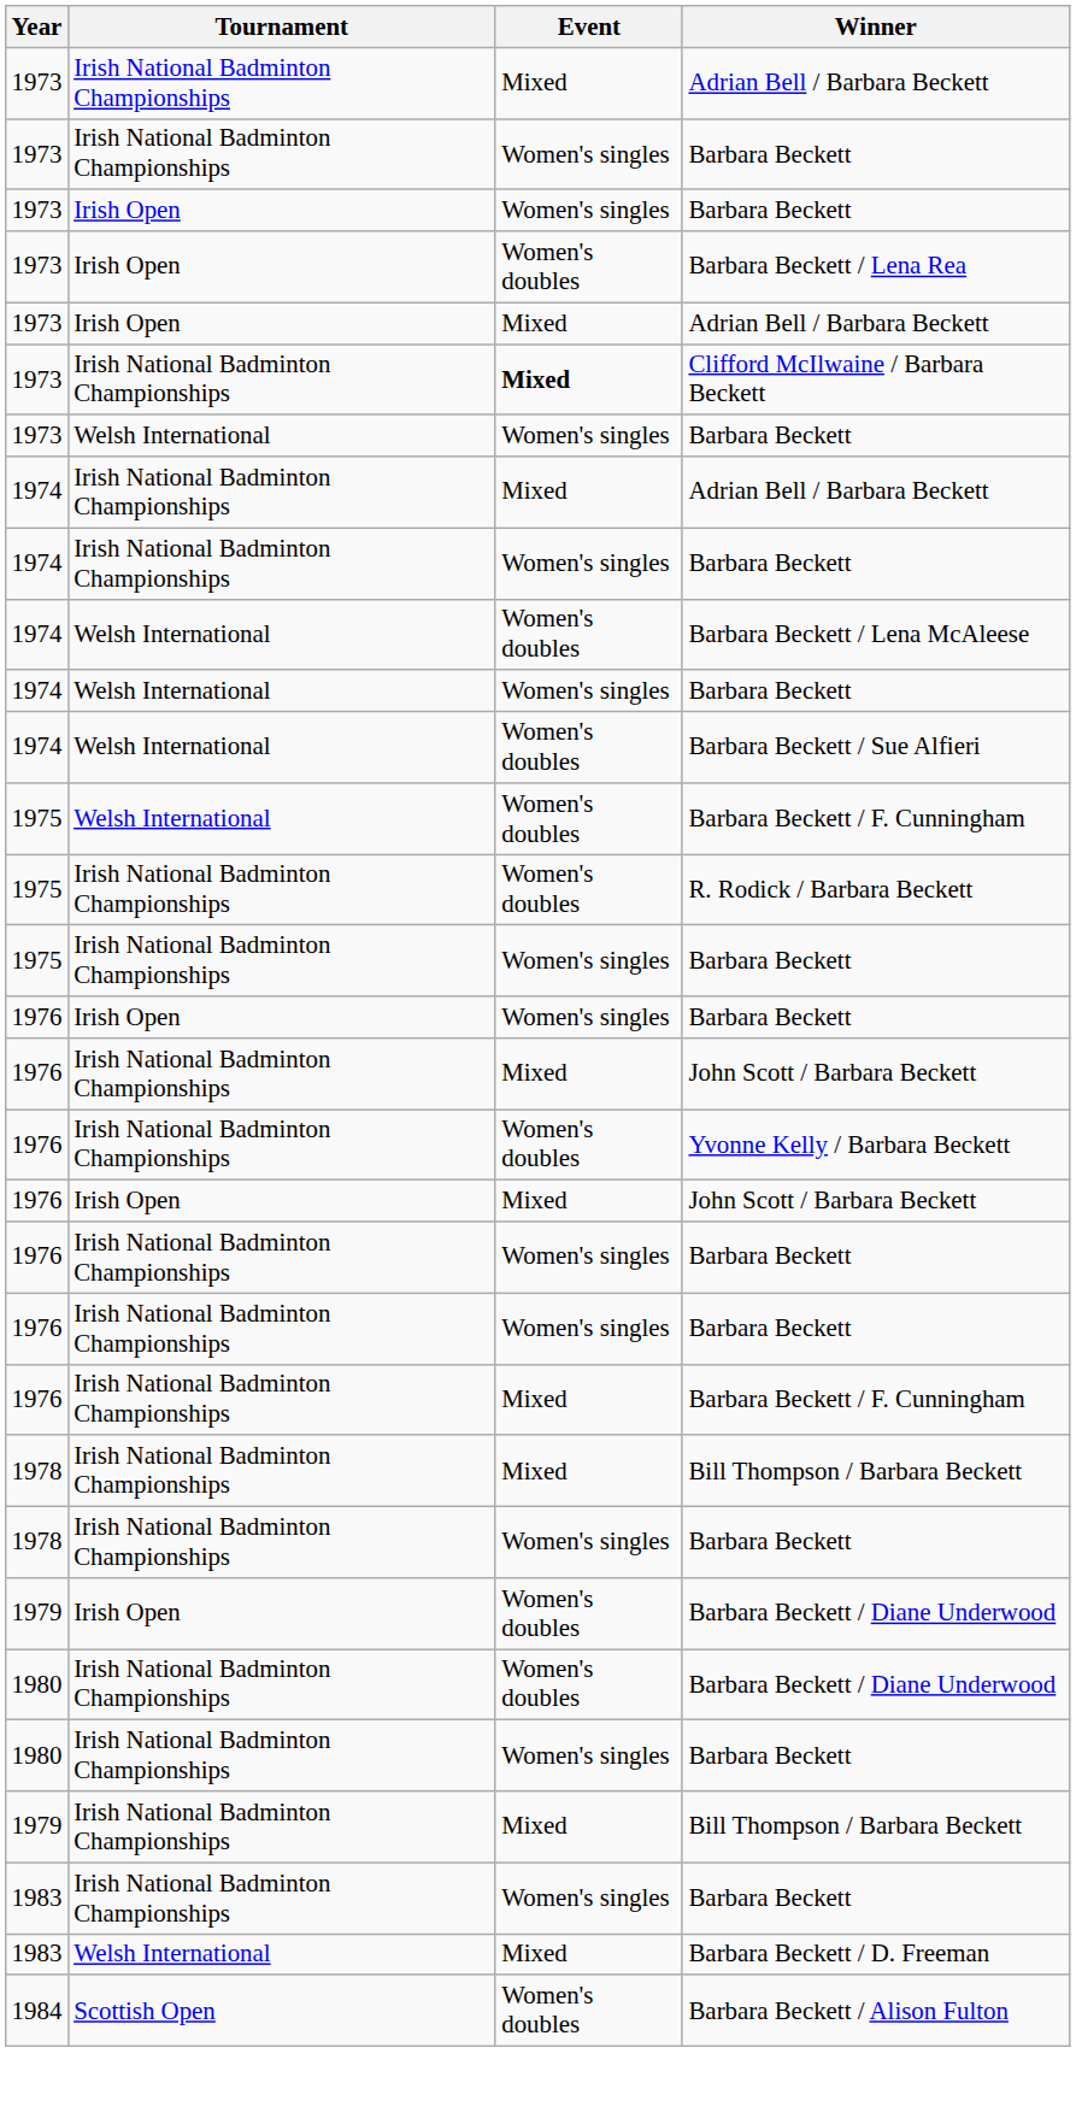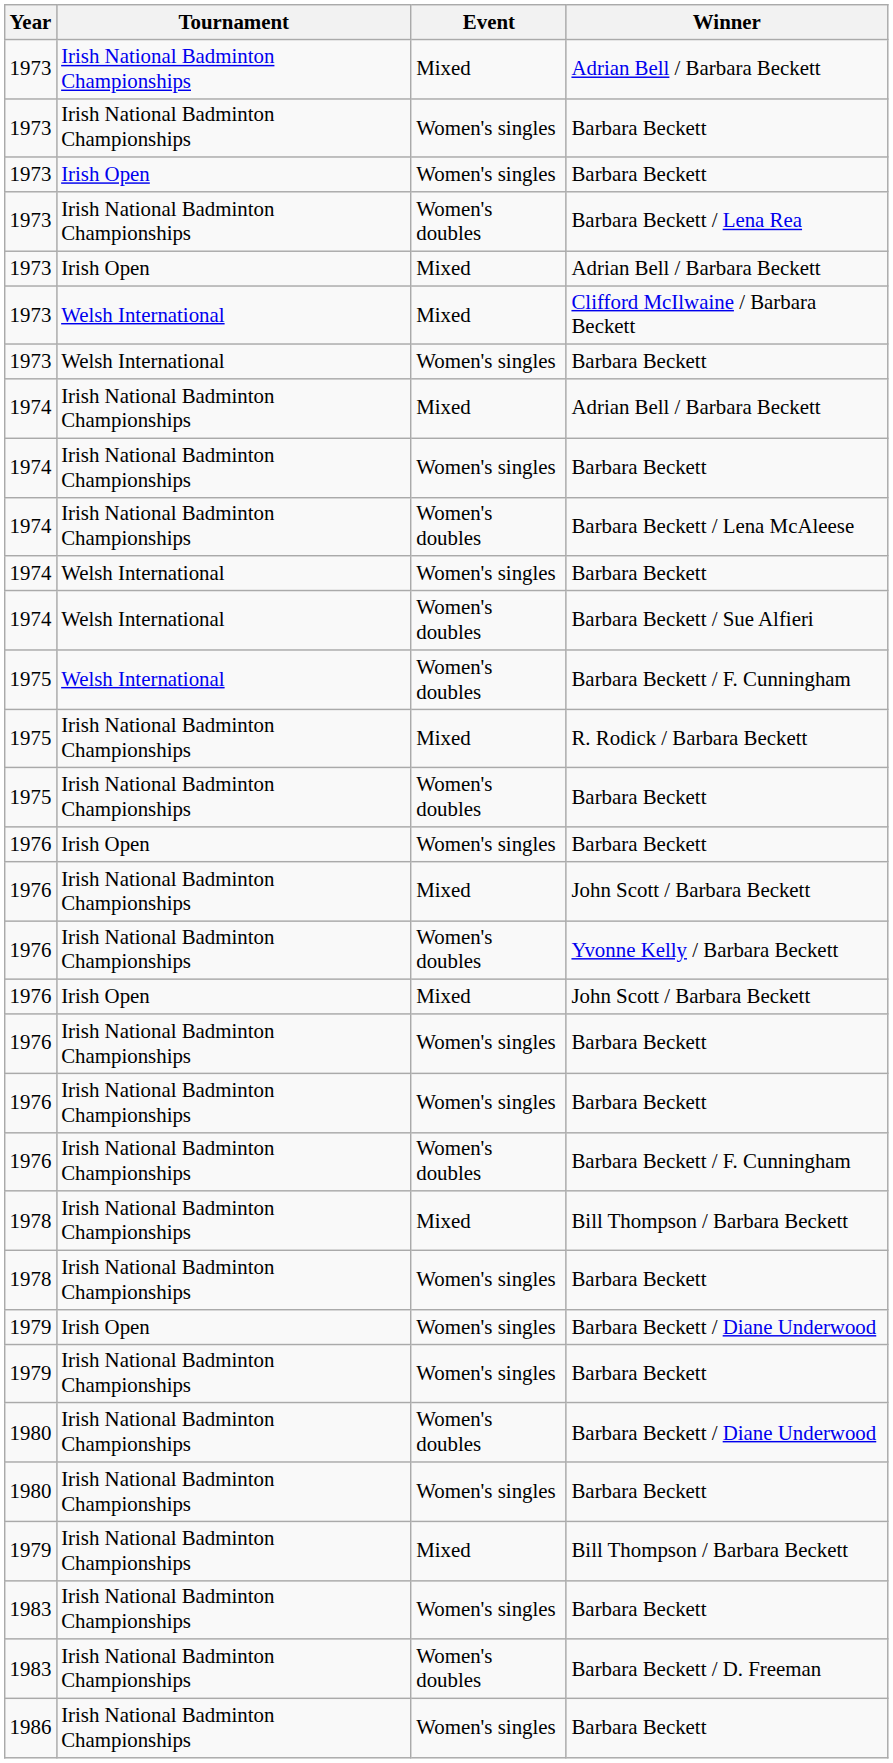 <table class=wikitable style=font-size:90%;>
 <tr>
 <th>Year</th>
 <th>Tournament</th>
 <th>Event</th>
 <th>Winner</th>
 </tr>
 <tr>
 <td>1973</td>
 <td><a href='#'>Irish National Badminton Championships</a></td>
 <td>Mixed</td>
 <td><a href='#'>Adrian Bell</a> / Barbara Beckett</td>
 </tr>
 <tr>
 <td>1973</td>
 <td>Irish National Badminton Championships</td>
 <td>Women's singles</td>
 <td>Barbara Beckett</td>
 </tr>
 <tr>
 <td>1973</td>
 <td><a href='#'>Irish Open</a></td>
 <td>Women's singles</td>
 <td>Barbara Beckett</td>
 </tr>
 <tr>
 <td>1973</td>
-<td>Irish Open</td>
+<td>Irish National Badminton Championships</td>
 <td>Women's doubles</td>
 <td>Barbara Beckett / <a href='#'>Lena Rea</a></td>
 </tr>
 <tr>
 <td>1973</td>
 <td>Irish Open</td>
 <td>Mixed</td>
 <td>Adrian Bell / Barbara Beckett</td>
 </tr>
 <tr>
 <td>1973</td>
-<td>Irish National Badminton Championships</td>
-<td><strong>Mixed</strong></td>
+<td><a href='#'>Welsh International</a></td>
+<td>Mixed</td>
 <td><a href='#'>Clifford McIlwaine</a> / Barbara Beckett</td>
 </tr>
 <tr>
 <td>1973</td>
 <td>Welsh International</td>
 <td>Women's singles</td>
 <td>Barbara Beckett</td>
 </tr>
 <tr>
 <td>1974</td>
 <td>Irish National Badminton Championships</td>
 <td>Mixed</td>
 <td>Adrian Bell / Barbara Beckett</td>
 </tr>
 <tr>
 <td>1974</td>
 <td>Irish National Badminton Championships</td>
 <td>Women's singles</td>
 <td>Barbara Beckett</td>
 </tr>
 <tr>
 <td>1974</td>
-<td>Welsh International</td>
+<td>Irish National Badminton Championships</td>
 <td>Women's doubles</td>
 <td>Barbara Beckett / Lena McAleese</td>
 </tr>
 <tr>
 <td>1974</td>
 <td>Welsh International</td>
 <td>Women's singles</td>
 <td>Barbara Beckett</td>
 </tr>
 <tr>
 <td>1974</td>
 <td>Welsh International</td>
 <td>Women's doubles</td>
 <td>Barbara Beckett / Sue Alfieri</td>
 </tr>
 <tr>
 <td>1975</td>
 <td><a href='#'>Welsh International</a></td>
 <td>Women's doubles</td>
 <td>Barbara Beckett / F. Cunningham</td>
 </tr>
 <tr>
 <td>1975</td>
 <td>Irish National Badminton Championships</td>
-<td>Women's doubles</td>
+<td>Mixed</td>
 <td>R. Rodick / Barbara Beckett</td>
 </tr>
 <tr>
 <td>1975</td>
 <td>Irish National Badminton Championships</td>
-<td>Women's singles</td>
+<td>Women's doubles</td>
 <td>Barbara Beckett</td>
 </tr>
 <tr>
 <td>1976</td>
 <td>Irish Open</td>
 <td>Women's singles</td>
 <td>Barbara Beckett</td>
 </tr>
 <tr>
 <td>1976</td>
 <td>Irish National Badminton Championships</td>
 <td>Mixed</td>
 <td>John Scott / Barbara Beckett</td>
 </tr>
 <tr>
 <td>1976</td>
 <td>Irish National Badminton Championships</td>
 <td>Women's doubles</td>
 <td><a href='#'>Yvonne Kelly</a> / Barbara Beckett</td>
 </tr>
 <tr>
 <td>1976</td>
 <td>Irish Open</td>
 <td>Mixed</td>
 <td>John Scott / Barbara Beckett</td>
 </tr>
 <tr>
 <td>1976</td>
 <td>Irish National Badminton Championships</td>
 <td>Women's singles</td>
 <td>Barbara Beckett</td>
 </tr>
 <tr>
 <td>1976</td>
 <td>Irish National Badminton Championships</td>
 <td>Women's singles</td>
 <td>Barbara Beckett</td>
 </tr>
 <tr>
 <td>1976</td>
 <td>Irish National Badminton Championships</td>
-<td>Mixed</td>
+<td>Women's doubles</td>
 <td>Barbara Beckett / F. Cunningham</td>
 </tr>
 <tr>
 <td>1978</td>
 <td>Irish National Badminton Championships</td>
 <td>Mixed</td>
 <td>Bill Thompson / Barbara Beckett</td>
 </tr>
 <tr>
 <td>1978</td>
 <td>Irish National Badminton Championships</td>
 <td>Women's singles</td>
 <td>Barbara Beckett</td>
 </tr>
 <tr>
 <td>1979</td>
 <td>Irish Open</td>
-<td>Women's doubles</td>
+<td>Women's singles</td>
 <td>Barbara Beckett / <a href='#'>Diane Underwood</a></td>
+</tr>
+<tr>
+<td>1979</td>
+<td>Irish National Badminton Championships</td>
+<td>Women's singles</td>
+<td>Barbara Beckett</td>
 </tr>
 <tr>
 <td>1980</td>
 <td>Irish National Badminton Championships</td>
 <td>Women's doubles</td>
 <td>Barbara Beckett / <a href='#'>Diane Underwood</a></td>
 </tr>
 <tr>
 <td>1980</td>
 <td>Irish National Badminton Championships</td>
 <td>Women's singles</td>
 <td>Barbara Beckett</td>
 </tr>
 <tr>
 <td>1979</td>
 <td>Irish National Badminton Championships</td>
 <td>Mixed</td>
 <td>Bill Thompson / Barbara Beckett</td>
 </tr>
 <tr>
 <td>1983</td>
 <td>Irish National Badminton Championships</td>
 <td>Women's singles</td>
 <td>Barbara Beckett</td>
 </tr>
 <tr>
 <td>1983</td>
-<td><a href='#'>Welsh International</a></td>
-<td>Mixed</td>
+<td>Irish National Badminton Championships</td>
+<td>Women's doubles</td>
 <td>Barbara Beckett / D. Freeman</td>
 </tr>
 <tr>
-<td>1984</td>
-<td><a href='#'>Scottish Open</a></td>
-<td>Women's doubles</td>
-<td>Barbara Beckett / <a href='#'>Alison Fulton</a></td>
+<td>1986</td>
+<td>Irish National Badminton Championships</td>
+<td>Women's singles</td>
+<td>Barbara Beckett</td>
 </tr>
 </table>
